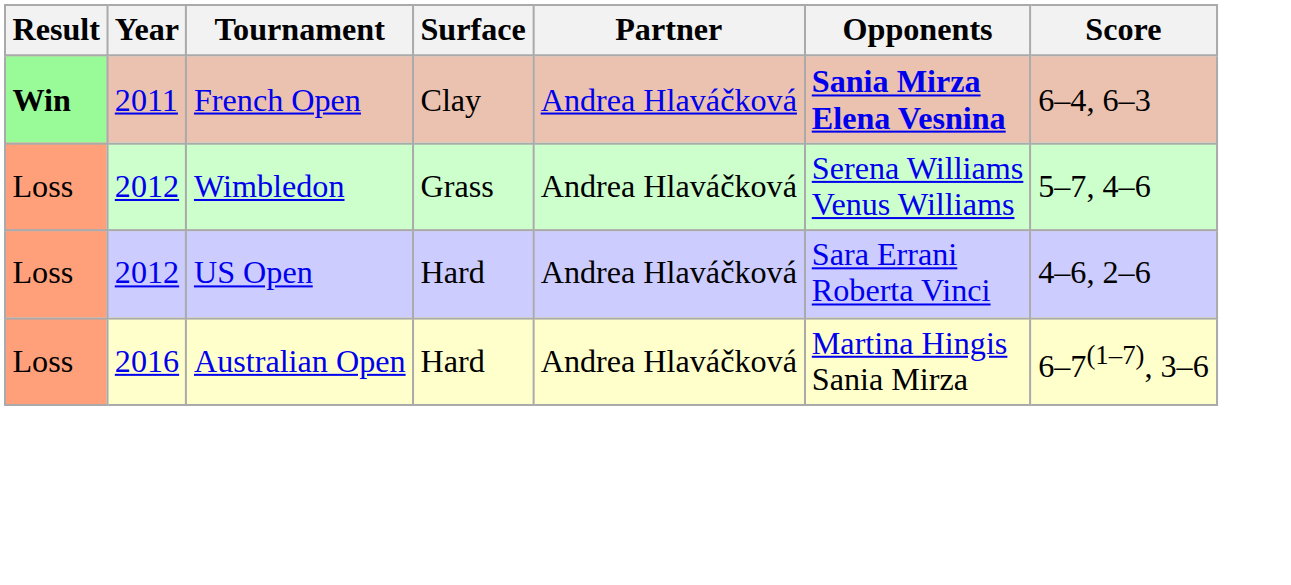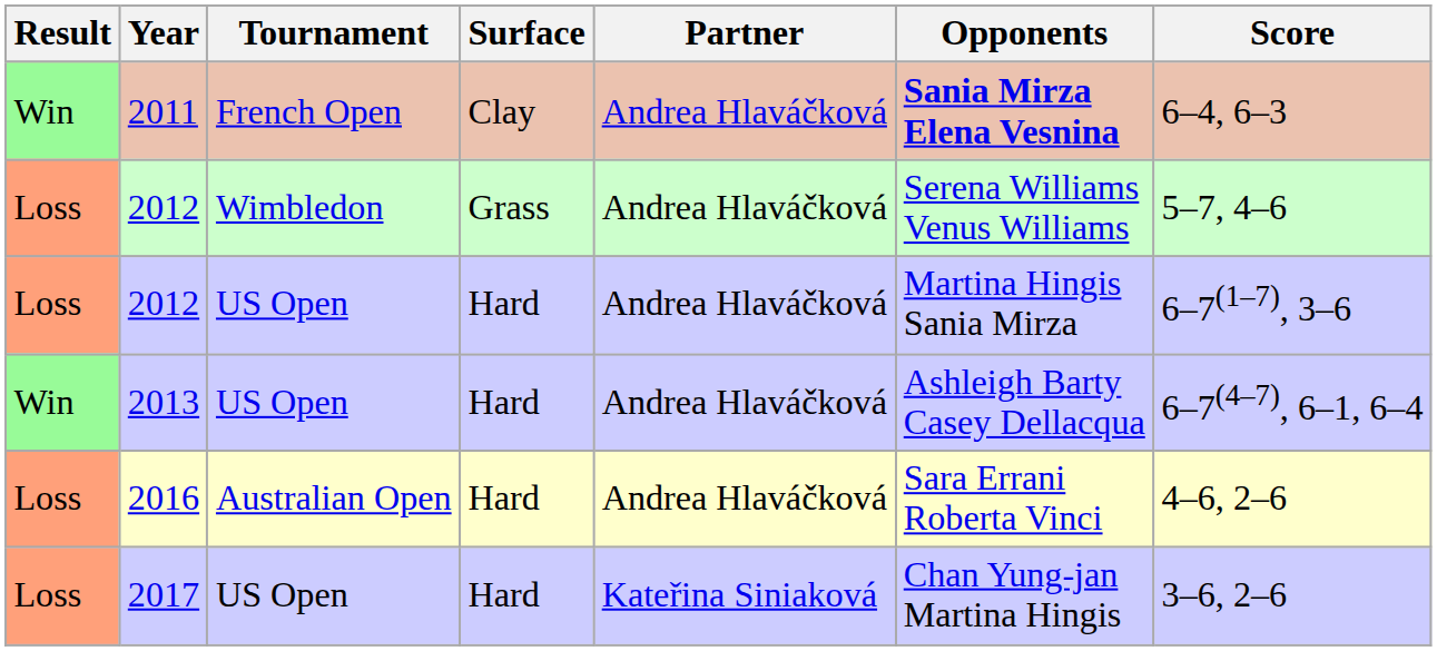 <table class="sortable wikitable">
 <tr>
 <th>Result</th>
 <th>Year</th>
 <th>Tournament</th>
 <th>Surface</th>
 <th>Partner</th>
 <th>Opponents</th>
 <th class="unsortable">Score</th>
 </tr>
 <tr bgcolor=EBC2AF>
-<td bgcolor=98fb98><strong>Win</strong></td>
+<td bgcolor=98fb98>Win</td>
 <td><a href='#'>2011</a></td>
 <td><a href='#'>French Open</a></td>
 <td>Clay</td>
 <td> <a href='#'>Andrea Hlaváčková</a></td>
 <td><strong> <a href='#'>Sania Mirza</a> <br>  <a href='#'>Elena Vesnina</a></strong></td>
 <td>6–4, 6–3</td>
 </tr>
 <tr bgcolor=CCFFCC>
 <td bgcolor=ffa07a>Loss</td>
 <td><a href='#'>2012</a></td>
 <td><a href='#'>Wimbledon</a></td>
 <td>Grass</td>
 <td> Andrea Hlaváčková</td>
 <td> <a href='#'>Serena Williams</a> <br>  <a href='#'>Venus Williams</a></td>
 <td>5–7, 4–6</td>
 </tr>
 <tr bgcolor=CCCCFF>
 <td bgcolor=ffa07a>Loss</td>
 <td><a href='#'>2012</a></td>
 <td><a href='#'>US Open</a></td>
 <td>Hard</td>
 <td> Andrea Hlaváčková</td>
-<td> <a href='#'>Sara Errani</a> <br>  <a href='#'>Roberta Vinci</a></td>
-<td>4–6, 2–6</td>
+<td> <a href='#'>Martina Hingis</a> <br>  Sania Mirza</td>
+<td>6–7<sup>(1–7)</sup>, 3–6</td>
+</tr>
+<tr bgcolor="CCCCFF">
+<td bgcolor=98fb98>Win</td>
+<td><a href='#'>2013</a></td>
+<td><a href='#'>US Open</a></td>
+<td>Hard</td>
+<td> Andrea Hlaváčková</td>
+<td> <a href='#'>Ashleigh Barty</a> <br>  <a href='#'>Casey Dellacqua</a></td>
+<td>6–7<sup>(4–7)</sup>, 6–1, 6–4</td>
 </tr>
 <tr style="background:#ffc;">
 <td bgcolor=ffa07a>Loss</td>
 <td><a href='#'>2016</a></td>
 <td><a href='#'>Australian Open</a></td>
 <td>Hard</td>
 <td> Andrea Hlaváčková</td>
-<td> <a href='#'>Martina Hingis</a> <br>  Sania Mirza</td>
-<td>6–7<sup>(1–7)</sup>, 3–6</td>
+<td> <a href='#'>Sara Errani</a> <br>  <a href='#'>Roberta Vinci</a></td>
+<td>4–6, 2–6</td>
+</tr>
+<tr bgcolor=CCCCFF>
+<td bgcolor=FFA07A>Loss</td>
+<td><a href='#'>2017</a></td>
+<td>US Open</td>
+<td>Hard</td>
+<td> <a href='#'>Kateřina Siniaková</a></td>
+<td> <a href='#'>Chan Yung-jan</a> <br>  Martina Hingis</td>
+<td>3–6, 2–6</td>
 </tr>
 </table>
